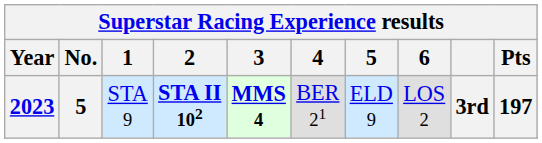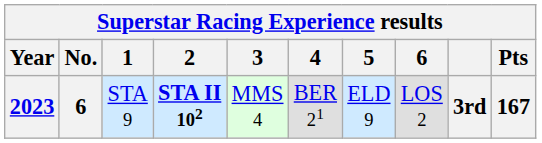 <table class="wikitable" style="text-align:center">
 <tr>
 <th colspan=10><a href='#'>Superstar Racing Experience</a> results</th>
 </tr>
 <tr>
 <th>Year</th>
 <th>No.</th>
 <th>1</th>
 <th>2</th>
 <th>3</th>
 <th>4</th>
 <th>5</th>
 <th>6</th>
 <th></th>
 <th>Pts</th>
 </tr>
 <tr>
 <th><a href='#'>2023</a></th>
-<th>5</th>
+<th>6</th>
 <td style="background:#CFEAFF;"><a href='#'>STA</a><br><small>9</small></td>
 <td style="background:#CFEAFF;"><strong><a href='#'>STA II</a><br><small>10<sup>2</sup></small></strong></td>
-<td style="background:#DFFFDF;"><strong><a href='#'>MMS</a><br><small>4</small></strong></td>
+<td style="background:#DFFFDF;"><a href='#'>MMS</a><br><small>4</small></td>
 <td style="background:#DFDFDF;"><a href='#'>BER</a><br><small>2<sup>1</sup></small></td>
 <td style="background:#CFEAFF;"><a href='#'>ELD</a><br><small>9</small></td>
 <td style="background:#DFDFDF;"><a href='#'>LOS</a><br><small>2</small></td>
 <th>3rd</th>
-<th>197</th>
+<th>167</th>
 </tr>
 </table>
